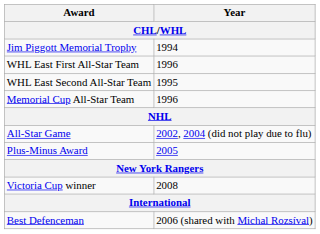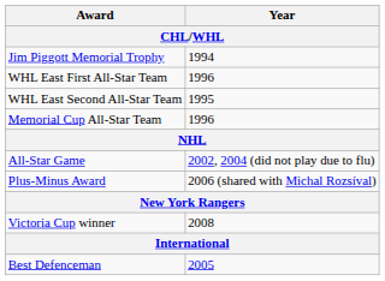 <table class="wikitable">
 <tr>
 <th>Award</th>
 <th>Year</th>
 </tr>
 <tr>
 <th colspan="3"><a href='#'>CHL</a>/<a href='#'>WHL</a></th>
 </tr>
 <tr>
 <td><a href='#'>Jim Piggott Memorial Trophy</a></td>
 <td>1994</td>
 </tr>
 <tr>
 <td>WHL East First All-Star Team</td>
 <td>1996</td>
 </tr>
 <tr>
 <td>WHL East Second All-Star Team</td>
 <td>1995</td>
 </tr>
 <tr>
 <td><a href='#'>Memorial Cup</a> All-Star Team</td>
 <td>1996</td>
 </tr>
 <tr>
 <th colspan="3"><a href='#'>NHL</a></th>
 </tr>
 <tr>
 <td><a href='#'>All-Star Game</a></td>
 <td><a href='#'>2002</a>, <a href='#'>2004</a> (did not play due to flu)</td>
 </tr>
 <tr>
 <td><a href='#'>Plus-Minus Award</a></td>
-<td><a href='#'>2005</a></td>
+<td>2006 (shared with <a href='#'>Michal Rozsíval</a>)</td>
 </tr>
 <tr>
 <th colspan="3"><a href='#'>New York Rangers</a></th>
 </tr>
 <tr>
 <td><a href='#'>Victoria Cup</a> winner</td>
 <td>2008</td>
 </tr>
 <tr>
 <th colspan="3"><a href='#'>International</a></th>
 </tr>
 <tr>
 <td><a href='#'>Best Defenceman</a></td>
-<td>2006 (shared with <a href='#'>Michal Rozsíval</a>)</td>
+<td><a href='#'>2005</a></td>
 </tr>
 </table>
